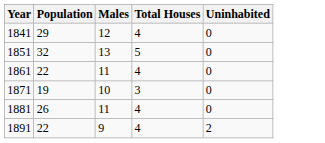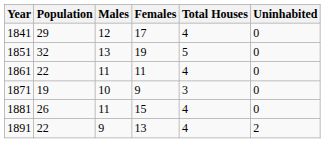 <table class="wikitable">
 <tr>
 <th>Year</th>
 <th>Population</th>
 <th>Males</th>
+<th>Females</th>
 <th>Total Houses</th>
 <th>Uninhabited</th>
 </tr>
 <tr>
 <td>1841</td>
 <td>29</td>
 <td>12</td>
+<td>17</td>
 <td>4</td>
 <td>0</td>
 </tr>
 <tr>
 <td>1851</td>
 <td>32</td>
 <td>13</td>
+<td>19</td>
 <td>5</td>
 <td>0</td>
 </tr>
 <tr>
 <td>1861</td>
 <td>22</td>
+<td>11</td>
 <td>11</td>
 <td>4</td>
 <td>0</td>
 </tr>
 <tr>
 <td>1871</td>
 <td>19</td>
 <td>10</td>
+<td>9</td>
 <td>3</td>
 <td>0</td>
 </tr>
 <tr>
 <td>1881</td>
 <td>26</td>
 <td>11</td>
+<td>15</td>
 <td>4</td>
 <td>0</td>
 </tr>
 <tr>
 <td>1891</td>
 <td>22</td>
 <td>9</td>
+<td>13</td>
 <td>4</td>
 <td>2</td>
 </tr>
 </table>
